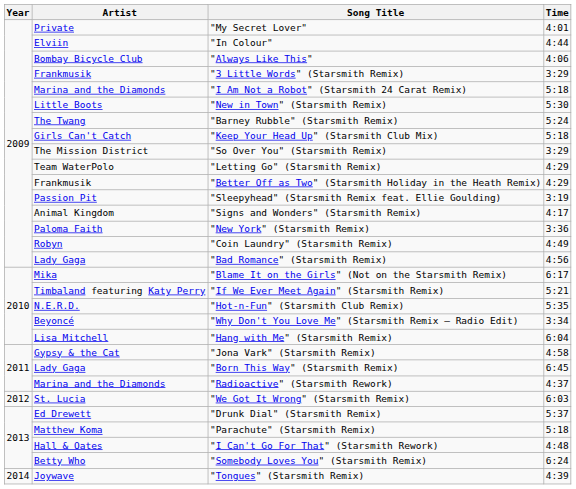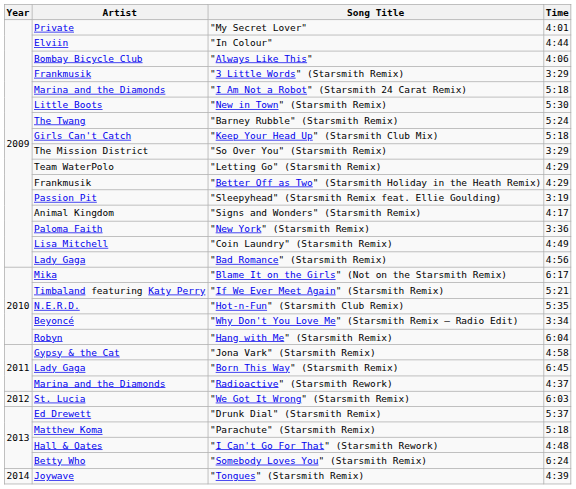 <table class="wikitable mw-collapsible mw-collapsed">
 <tr>
 <th>Year</th>
 <th>Artist</th>
 <th>Song Title</th>
 <th>Time</th>
 </tr>
 <tr>
 <td rowspan="16">2009</td>
 <td><a href='#'>Private</a></td>
 <td>"My Secret Lover"</td>
 <td>4:01</td>
 </tr>
 <tr>
 <td><a href='#'>Elviin</a></td>
 <td>"In Colour"</td>
 <td>4:44</td>
 </tr>
 <tr>
 <td><a href='#'>Bombay Bicycle Club</a></td>
 <td>"<a href='#'>Always Like This</a>"</td>
 <td>4:06</td>
 </tr>
 <tr>
 <td><a href='#'>Frankmusik</a></td>
 <td>"<a href='#'>3 Little Words</a>" (Starsmith Remix)</td>
 <td>3:29</td>
 </tr>
 <tr>
 <td><a href='#'>Marina and the Diamonds</a></td>
 <td>"<a href='#'>I Am Not a Robot</a>" (Starsmith 24 Carat Remix)</td>
 <td>5:18</td>
 </tr>
 <tr>
 <td><a href='#'>Little Boots</a></td>
 <td>"<a href='#'>New in Town</a>" (Starsmith Remix)</td>
 <td>5:30</td>
 </tr>
 <tr>
 <td><a href='#'>The Twang</a></td>
 <td>"Barney Rubble" (Starsmith Remix)</td>
 <td>5:24</td>
 </tr>
 <tr>
 <td><a href='#'>Girls Can't Catch</a></td>
 <td>"<a href='#'>Keep Your Head Up</a>" (Starsmith Club Mix)</td>
 <td>5:18</td>
 </tr>
 <tr>
 <td>The Mission District</td>
 <td>"So Over You" (Starsmith Remix)</td>
 <td>3:29</td>
 </tr>
 <tr>
 <td>Team WaterPolo</td>
 <td>"Letting Go" (Starsmith Remix)</td>
 <td>4:29</td>
 </tr>
 <tr>
 <td>Frankmusik</td>
 <td>"<a href='#'>Better Off as Two</a>" (Starsmith Holiday in the Heath Remix)</td>
 <td>4:29</td>
 </tr>
 <tr>
 <td><a href='#'>Passion Pit</a></td>
 <td>"Sleepyhead" (Starsmith Remix feat. Ellie Goulding)</td>
 <td>3:19</td>
 </tr>
 <tr>
 <td>Animal Kingdom</td>
 <td>"Signs and Wonders" (Starsmith Remix)</td>
 <td>4:17</td>
 </tr>
 <tr>
 <td><a href='#'>Paloma Faith</a></td>
 <td>"<a href='#'>New York</a>" (Starsmith Remix)</td>
 <td>3:36</td>
 </tr>
 <tr>
-<td><a href='#'>Robyn</a></td>
+<td><a href='#'>Lisa Mitchell</a></td>
 <td>"Coin Laundry" (Starsmith Remix)</td>
 <td>4:49</td>
 </tr>
 <tr>
 <td><a href='#'>Lady Gaga</a></td>
 <td>"<a href='#'>Bad Romance</a>" (Starsmith Remix)</td>
 <td>4:56</td>
 </tr>
 <tr>
 <td rowspan="5">2010</td>
 <td><a href='#'>Mika</a></td>
 <td>"<a href='#'>Blame It on the Girls</a>" (Not on the Starsmith Remix)</td>
 <td>6:17</td>
 </tr>
 <tr>
 <td><a href='#'>Timbaland</a> featuring <a href='#'>Katy Perry</a></td>
 <td>"<a href='#'>If We Ever Meet Again</a>" (Starsmith Remix)</td>
 <td>5:21</td>
 </tr>
 <tr>
 <td><a href='#'>N.E.R.D.</a></td>
 <td>"<a href='#'>Hot-n-Fun</a>" (Starsmith Club Remix)</td>
 <td>5:35</td>
 </tr>
 <tr>
 <td><a href='#'>Beyoncé</a></td>
 <td>"<a href='#'>Why Don't You Love Me</a>" (Starsmith Remix – Radio Edit)</td>
 <td>3:34</td>
 </tr>
 <tr>
-<td><a href='#'>Lisa Mitchell</a></td>
+<td><a href='#'>Robyn</a></td>
 <td>"<a href='#'>Hang with Me</a>" (Starsmith Remix)</td>
 <td>6:04</td>
 </tr>
 <tr>
 <td rowspan="3">2011</td>
 <td><a href='#'>Gypsy & the Cat</a></td>
 <td>"Jona Vark" (Starsmith Remix)</td>
 <td>4:58</td>
 </tr>
 <tr>
 <td><a href='#'>Lady Gaga</a></td>
 <td>"<a href='#'>Born This Way</a>" (Starsmith Remix)</td>
 <td>6:45</td>
 </tr>
 <tr>
 <td><a href='#'>Marina and the Diamonds</a></td>
 <td>"<a href='#'>Radioactive</a>" (Starsmith Rework)</td>
 <td>4:37</td>
 </tr>
 <tr>
 <td>2012</td>
 <td><a href='#'>St. Lucia</a></td>
 <td>"<a href='#'>We Got It Wrong</a>" (Starsmith Remix)</td>
 <td>6:03</td>
 </tr>
 <tr>
 <td rowspan="4">2013</td>
 <td><a href='#'>Ed Drewett</a></td>
 <td>"Drunk Dial" (Starsmith Remix)</td>
 <td>5:37</td>
 </tr>
 <tr>
 <td><a href='#'>Matthew Koma</a></td>
 <td>"Parachute" (Starsmith Remix)</td>
 <td>5:18</td>
 </tr>
 <tr>
 <td><a href='#'>Hall & Oates</a></td>
 <td>"<a href='#'>I Can't Go For That</a>" (Starsmith Rework)</td>
 <td>4:48</td>
 </tr>
 <tr>
 <td><a href='#'>Betty Who</a></td>
 <td>"<a href='#'>Somebody Loves You</a>" (Starsmith Remix)</td>
 <td>6:24</td>
 </tr>
 <tr>
 <td>2014</td>
 <td><a href='#'>Joywave</a></td>
 <td>"<a href='#'>Tongues</a>" (Starsmith Remix)</td>
 <td>4:39</td>
 </tr>
 </table>
